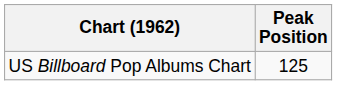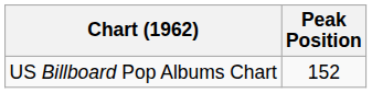 <table class="wikitable">
 <tr>
 <th>Chart (1962)</th>
 <th>Peak<br>Position</th>
 </tr>
 <tr>
 <td>US <em>Billboard</em> Pop Albums Chart</td>
-<td align="center">125</td>
+<td align="center">152</td>
 </tr>
 </table>
